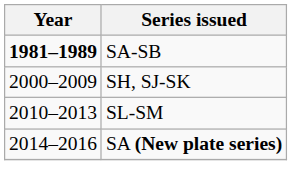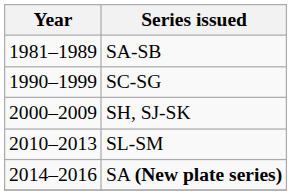 <table class="wikitable">
 <tr>
 <th>Year</th>
 <th>Series issued</th>
 </tr>
 <tr>
-<td><strong>1981–1989</strong></td>
+<td>1981–1989</td>
 <td>SA-SB</td>
+</tr>
+<tr>
+<td>1990–1999</td>
+<td>SC-SG</td>
 </tr>
 <tr>
 <td>2000–2009</td>
 <td>SH, SJ-SK</td>
 </tr>
 <tr>
 <td>2010–2013</td>
 <td>SL-SM</td>
 </tr>
 <tr>
 <td>2014–2016</td>
 <td>SA <strong>(New plate series)</strong></td>
 </tr>
 <tr>
 </tr>
 </table>
